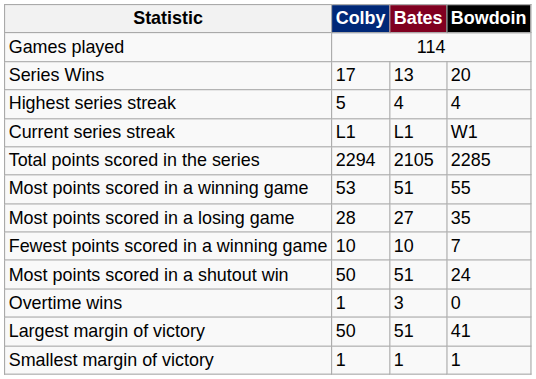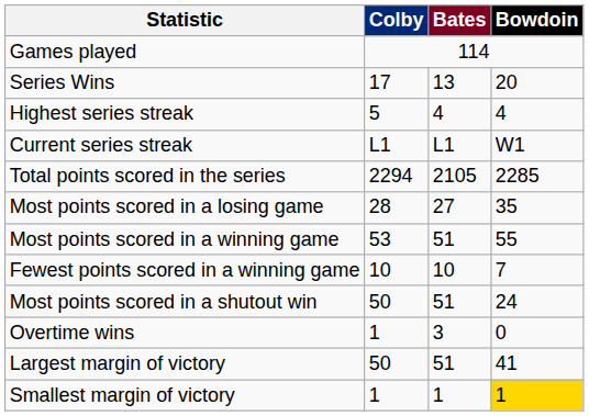 <table class="wikitable">
 <tr>
 <th>Statistic</th>
 <td align="center" style="background: #002878; color: #FFFFFF"><strong>Colby</strong></td>
 <td align="center" style="background: #800020; color: #FFFFFF"><strong>Bates</strong></td>
 <td align="center" style="background: #000000; color: #FFFFFF"><strong>Bowdoin</strong></td>
 </tr>
 <tr>
 <td>Games played</td>
 <td colspan="3" align="center">114</td>
 </tr>
 <tr>
 <td>Series Wins</td>
 <td>17</td>
 <td>13</td>
 <td>20</td>
 </tr>
 <tr>
 <td>Highest series streak</td>
 <td>5</td>
 <td>4</td>
 <td>4</td>
 </tr>
 <tr>
 <td>Current series streak</td>
 <td>L1</td>
 <td>L1</td>
 <td>W1</td>
 </tr>
 <tr>
 <td>Total points scored in the series</td>
 <td>2294</td>
 <td>2105</td>
 <td>2285</td>
 </tr>
 <tr>
+<td>Most points scored in a losing game</td>
+<td>28</td>
+<td>27</td>
+<td>35</td>
+</tr>
+<tr>
 <td>Most points scored in a winning game</td>
 <td>53</td>
 <td>51</td>
 <td>55</td>
-</tr>
-<tr>
-<td>Most points scored in a losing game</td>
-<td>28</td>
-<td>27</td>
-<td>35</td>
 </tr>
 <tr>
 <td>Fewest points scored in a winning game</td>
 <td>10</td>
 <td>10</td>
 <td>7</td>
 </tr>
 <tr>
 <td>Most points scored in a shutout win</td>
 <td>50</td>
 <td>51</td>
 <td>24</td>
 </tr>
 <tr>
 <td>Overtime wins</td>
 <td>1</td>
 <td>3</td>
 <td>0</td>
 </tr>
 <tr>
 <td>Largest margin of victory</td>
 <td>50</td>
 <td>51</td>
 <td>41</td>
 </tr>
 <tr>
 <td>Smallest margin of victory</td>
 <td>1</td>
 <td>1</td>
-<td>1</td>
+<td style="background: gold;">1</td>
 </tr>
 </table>
